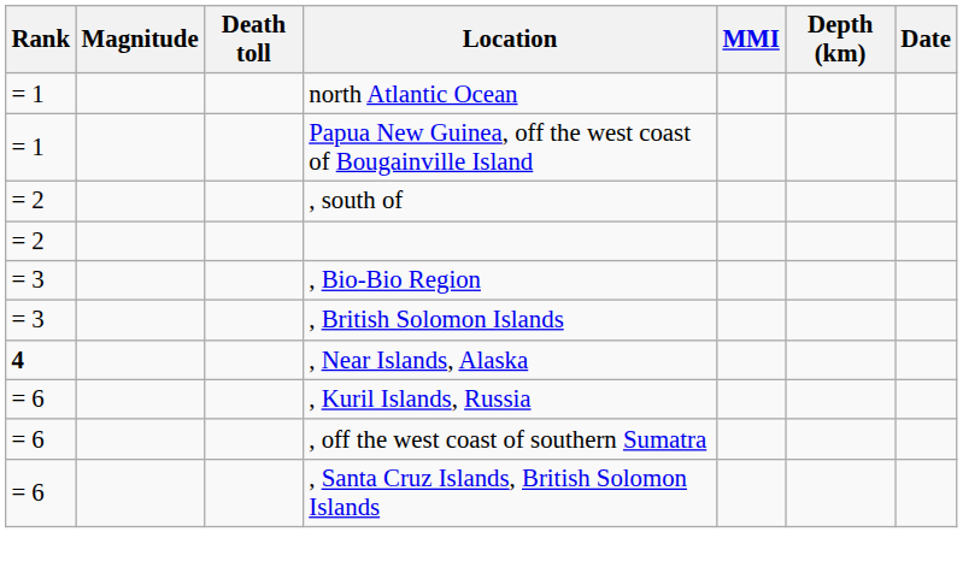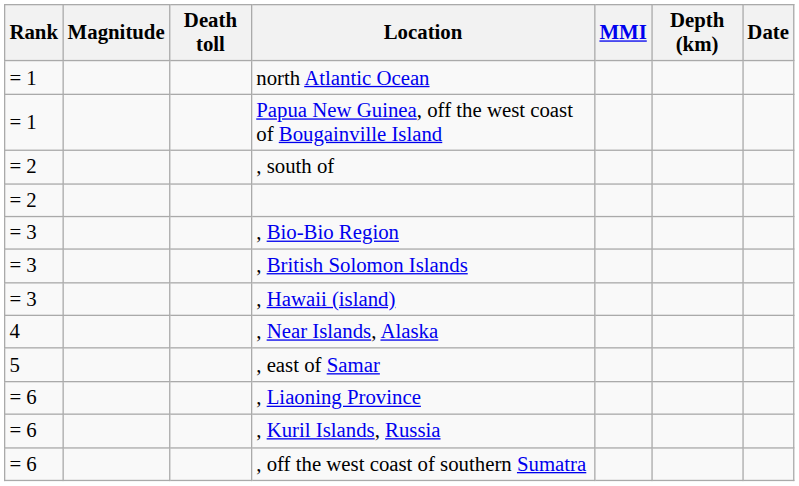 <table class="sortable wikitable" style="font-size:100%;">
 <tr>
 <th>Rank</th>
 <th>Magnitude</th>
 <th>Death toll</th>
 <th>Location</th>
 <th><a href='#'>MMI</a></th>
 <th>Depth (km)</th>
 <th>Date</th>
 </tr>
 <tr>
 <td>= 1</td>
 <td></td>
 <td></td>
 <td>north <a href='#'>Atlantic Ocean</a></td>
 <td></td>
 <td></td>
 <td></td>
 </tr>
 <tr>
 <td>= 1</td>
 <td></td>
 <td></td>
 <td> <a href='#'>Papua New Guinea</a>, off the west coast of <a href='#'>Bougainville Island</a></td>
 <td></td>
 <td></td>
 <td></td>
 </tr>
 <tr>
 <td>= 2</td>
 <td></td>
 <td></td>
 <td>, south of</td>
 <td></td>
 <td></td>
 <td></td>
 </tr>
 <tr>
 <td>= 2</td>
 <td></td>
 <td></td>
 <td></td>
 <td></td>
 <td></td>
 <td></td>
 </tr>
 <tr>
 <td>= 3</td>
 <td></td>
 <td></td>
 <td>, <a href='#'>Bio-Bio Region</a></td>
 <td></td>
 <td></td>
 <td></td>
 </tr>
 <tr>
 <td>= 3</td>
 <td></td>
 <td></td>
 <td>, <a href='#'>British Solomon Islands</a></td>
 <td></td>
 <td></td>
 <td></td>
 </tr>
 <tr>
-<td><strong>4</strong></td>
+<td>= 3</td>
+<td></td>
+<td></td>
+<td>, <a href='#'>Hawaii (island)</a></td>
+<td></td>
+<td></td>
+<td></td>
+</tr>
+<tr>
+<td>4</td>
 <td></td>
 <td></td>
 <td>, <a href='#'>Near Islands</a>, <a href='#'>Alaska</a></td>
+<td></td>
+<td></td>
+<td></td>
+</tr>
+<tr>
+<td>5</td>
+<td></td>
+<td></td>
+<td>, east of <a href='#'>Samar</a></td>
+<td></td>
+<td></td>
+<td></td>
+</tr>
+<tr>
+<td>= 6</td>
+<td></td>
+<td></td>
+<td>, <a href='#'>Liaoning Province</a></td>
 <td></td>
 <td></td>
 <td></td>
 </tr>
 <tr>
 <td>= 6</td>
 <td></td>
 <td></td>
 <td>, <a href='#'>Kuril Islands</a>, <a href='#'>Russia</a></td>
 <td></td>
 <td></td>
 <td></td>
 </tr>
 <tr>
 <td>= 6</td>
 <td></td>
 <td></td>
 <td>, off the west coast of southern <a href='#'>Sumatra</a></td>
 <td></td>
 <td></td>
 <td></td>
 </tr>
-<tr>
-<td>= 6</td>
-<td></td>
-<td></td>
-<td>, <a href='#'>Santa Cruz Islands</a>, <a href='#'>British Solomon Islands</a></td>
-<td></td>
-<td></td>
-<td></td>
-</tr>
 </table>
